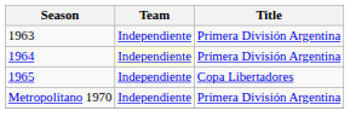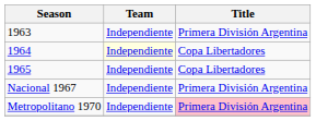 <table class="wikitable">
 <tr>
 <th>Season</th>
 <th>Team</th>
 <th>Title</th>
 </tr>
 <tr>
 <td>1963</td>
 <td><a href='#'>Independiente</a></td>
 <td><a href='#'>Primera División Argentina</a></td>
 </tr>
 <tr>
 <td><a href='#'>1964</a></td>
 <td style="background: lightyellow;"><a href='#'>Independiente</a></td>
-<td><a href='#'>Primera División Argentina</a></td>
+<td><a href='#'>Copa Libertadores</a></td>
 </tr>
 <tr>
 <td><a href='#'>1965</a></td>
 <td><a href='#'>Independiente</a></td>
 <td><a href='#'>Copa Libertadores</a></td>
 </tr>
 <tr>
-<td><a href='#'>Metropolitano</a> 1970</td>
+<td><a href='#'>Nacional</a> 1967</td>
 <td><a href='#'>Independiente</a></td>
 <td><a href='#'>Primera División Argentina</a></td>
 </tr>
 <tr>
+<td><a href='#'>Metropolitano</a> 1970</td>
+<td><a href='#'>Independiente</a></td>
+<td style="background: pink;"><a href='#'>Primera División Argentina</a></td>
+</tr>
+<tr>
 </tr>
 </table>
